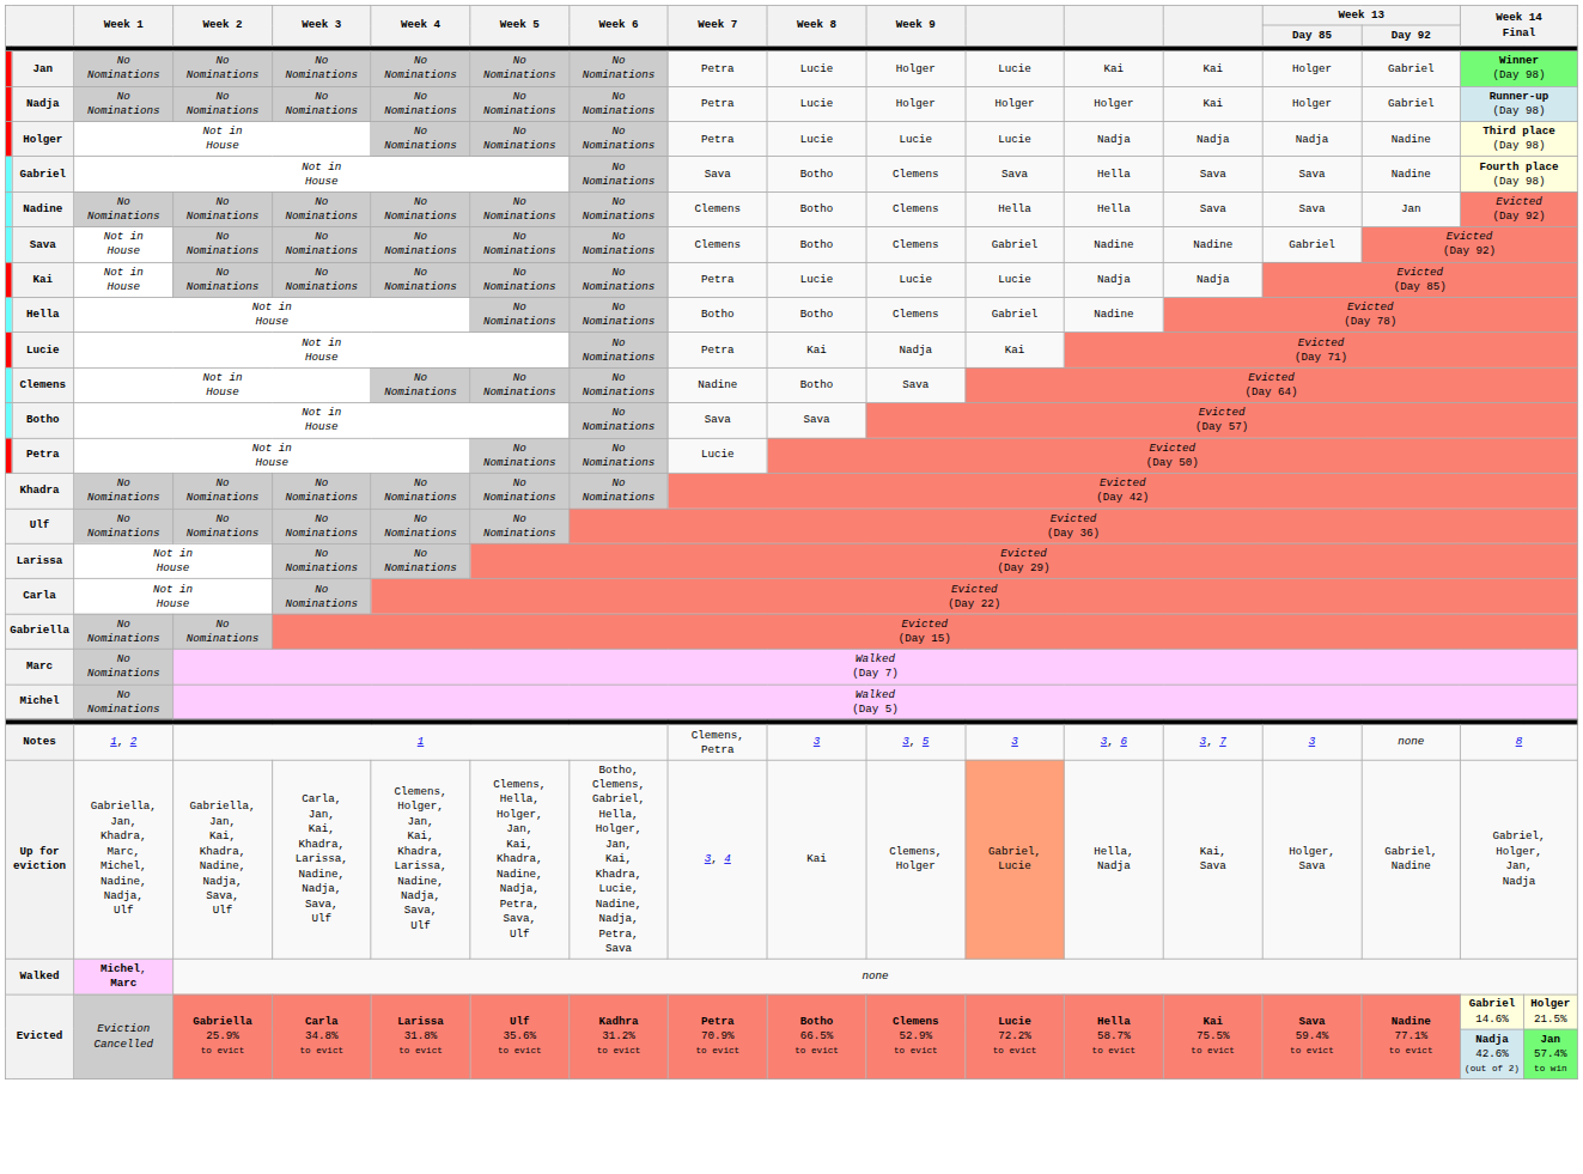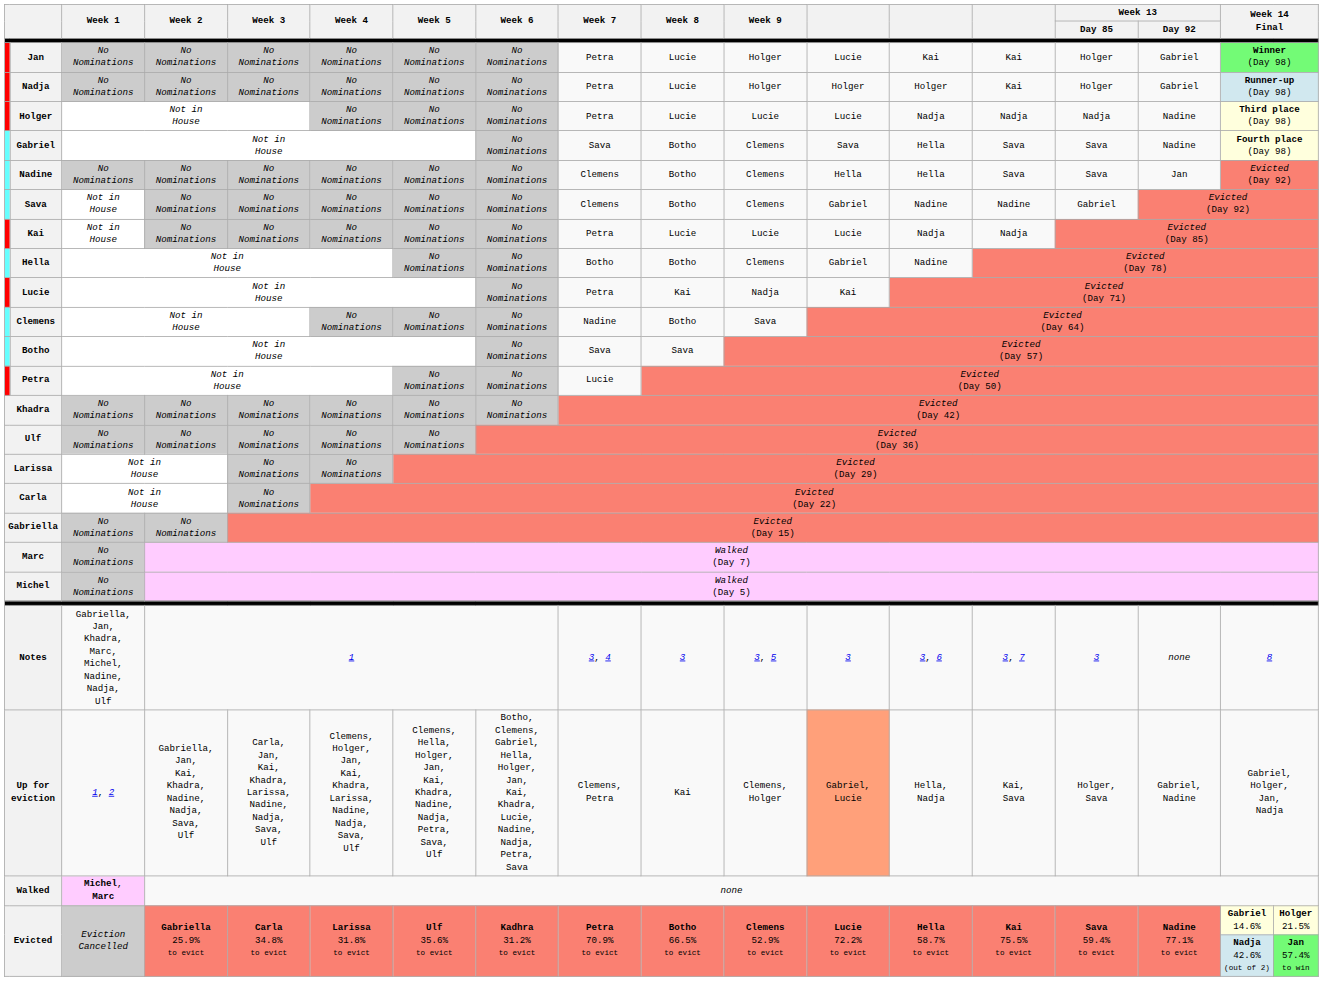 <table class="wikitable" style="text-align:center; width:100%; font-size:85%; line-height:15px;">
 <tr>
 <th style="width:1%" rowspan="2" colspan="2"></th>
 <th style="width:5%" rowspan="2">Week 1</th>
 <th style="width:5%" rowspan="2">Week 2</th>
 <th style="width:5%" rowspan="2">Week 3</th>
 <th style="width:5%" rowspan="2">Week 4</th>
 <th style="width:5%" rowspan="2">Week 5</th>
 <th style="width:5%" rowspan="2">Week 6</th>
 <th style="width:5%" rowspan="2">Week 7</th>
 <th style="width:5%" rowspan="2">Week 8</th>
 <th style="width:5%" rowspan="2">Week 9</th>
 <th style="width:5%" rowspan="2"></th>
 <th style="width:5%" rowspan="2"></th>
 <th style="width:5%" rowspan="2"></th>
 <th style="width:5%" colspan="2">Week 13</th>
 <th style="width:5%" rowspan="2" colspan="2">Week 14<br>Final</th>
 </tr>
 <tr>
 <th style="width:5%">Day 85</th>
 <th style="width:5%">Day 92</th>
 </tr>
 <tr>
 <th style="background:#000" colspan="18"></th>
 </tr>
 <tr>
 <td style="background:#F00"></td>
 <th>Jan</th>
 <td style="background:#CCC"><em>No<br>Nominations</em></td>
 <td style="background:#CCC"><em>No<br>Nominations</em></td>
 <td style="background:#CCC"><em>No<br>Nominations</em></td>
 <td style="background:#CCC"><em>No<br>Nominations</em></td>
 <td style="background:#CCC"><em>No<br>Nominations</em></td>
 <td style="background:#CCC"><em>No<br>Nominations</em></td>
 <td>Petra</td>
 <td>Lucie</td>
 <td>Holger</td>
 <td>Lucie</td>
 <td>Kai</td>
 <td>Kai</td>
 <td>Holger</td>
 <td>Gabriel</td>
 <td style="background:#73FB76" colspan="2"><strong>Winner</strong><br>(Day 98)</td>
 </tr>
 <tr>
 <td style="background:#F00"></td>
 <th>Nadja</th>
 <td style="background:#CCC"><em>No<br>Nominations</em></td>
 <td style="background:#CCC"><em>No<br>Nominations</em></td>
 <td style="background:#CCC"><em>No<br>Nominations</em></td>
 <td style="background:#CCC"><em>No<br>Nominations</em></td>
 <td style="background:#CCC"><em>No<br>Nominations</em></td>
 <td style="background:#CCC"><em>No<br>Nominations</em></td>
 <td>Petra</td>
 <td>Lucie</td>
 <td>Holger</td>
 <td>Holger</td>
 <td>Holger</td>
 <td>Kai</td>
 <td>Holger</td>
 <td>Gabriel</td>
 <td style="background:#D1E8EF" colspan="2"><strong>Runner-up</strong><br>(Day 98)</td>
 </tr>
 <tr>
 <td style="background:#F00"></td>
 <th>Holger</th>
 <td style="background:#fff" colspan="3"><em>Not in<br>House</em></td>
 <td style="background:#CCC"><em>No<br>Nominations</em></td>
 <td style="background:#CCC"><em>No<br>Nominations</em></td>
 <td style="background:#CCC"><em>No<br>Nominations</em></td>
 <td>Petra</td>
 <td>Lucie</td>
 <td>Lucie</td>
 <td>Lucie</td>
 <td>Nadja</td>
 <td>Nadja</td>
 <td>Nadja</td>
 <td>Nadine</td>
 <td style="background:#ffffdd;" colspan="2"><strong>Third place</strong><br>(Day 98)</td>
 </tr>
 <tr>
 <td style="background:#6FF"></td>
 <th>Gabriel</th>
 <td style="background:#fff" colspan="5"><em>Not in<br>House</em></td>
 <td style="background:#CCC"><em>No<br>Nominations</em></td>
 <td>Sava</td>
 <td>Botho</td>
 <td>Clemens</td>
 <td>Sava</td>
 <td>Hella</td>
 <td>Sava</td>
 <td>Sava</td>
 <td>Nadine</td>
 <td style="background:#ffffdd;" colspan="2"><strong>Fourth place</strong><br>(Day 98)</td>
 </tr>
 <tr>
 <td style="background:#6FF"></td>
 <th>Nadine</th>
 <td style="background:#CCC"><em>No<br>Nominations</em></td>
 <td style="background:#CCC"><em>No<br>Nominations</em></td>
 <td style="background:#CCC"><em>No<br>Nominations</em></td>
 <td style="background:#CCC"><em>No<br>Nominations</em></td>
 <td style="background:#CCC"><em>No<br>Nominations</em></td>
 <td style="background:#CCC"><em>No<br>Nominations</em></td>
 <td>Clemens</td>
 <td>Botho</td>
 <td>Clemens</td>
 <td>Hella</td>
 <td>Hella</td>
 <td>Sava</td>
 <td>Sava</td>
 <td>Jan</td>
 <td style="background:#fa8072" colspan="2"><em>Evicted</em><br>(Day 92)</td>
 </tr>
 <tr>
 <td style="background:#6FF"></td>
 <th>Sava</th>
 <td style="background:#fff"><em>Not in<br>House</em></td>
 <td style="background:#CCC"><em>No<br>Nominations</em></td>
 <td style="background:#CCC"><em>No<br>Nominations</em></td>
 <td style="background:#CCC"><em>No<br>Nominations</em></td>
 <td style="background:#CCC"><em>No<br>Nominations</em></td>
 <td style="background:#CCC"><em>No<br>Nominations</em></td>
 <td>Clemens</td>
 <td>Botho</td>
 <td>Clemens</td>
 <td>Gabriel</td>
 <td>Nadine</td>
 <td>Nadine</td>
 <td>Gabriel</td>
 <td style="background:#fa8072" colspan="3"><em>Evicted</em><br>(Day 92)</td>
 </tr>
 <tr>
 <td style="background:#F00"></td>
 <th>Kai</th>
 <td style="background:#fff"><em>Not in<br>House</em></td>
 <td style="background:#CCC"><em>No<br>Nominations</em></td>
 <td style="background:#CCC"><em>No<br>Nominations</em></td>
 <td style="background:#CCC"><em>No<br>Nominations</em></td>
 <td style="background:#CCC"><em>No<br>Nominations</em></td>
 <td style="background:#CCC"><em>No<br>Nominations</em></td>
 <td>Petra</td>
 <td>Lucie</td>
 <td>Lucie</td>
 <td>Lucie</td>
 <td>Nadja</td>
 <td>Nadja</td>
 <td style="background:#fa8072" colspan="4"><em>Evicted</em><br>(Day 85)</td>
 </tr>
 <tr>
 <td style="background:#6FF"></td>
 <th>Hella</th>
 <td style="background:#fff" colspan="4"><em>Not in<br>House</em></td>
 <td style="background:#CCC"><em>No<br>Nominations</em></td>
 <td style="background:#CCC"><em>No<br>Nominations</em></td>
 <td>Botho</td>
 <td>Botho</td>
 <td>Clemens</td>
 <td>Gabriel</td>
 <td>Nadine</td>
 <td style="background:#fa8072" colspan="5"><em>Evicted</em><br>(Day 78)</td>
 </tr>
 <tr>
 <td style="background:#F00"></td>
 <th>Lucie</th>
 <td style="background:#fff" colspan="5"><em>Not in<br>House</em></td>
 <td style="background:#CCC"><em>No<br>Nominations</em></td>
 <td>Petra</td>
 <td>Kai</td>
 <td>Nadja</td>
 <td>Kai</td>
 <td style="background:#fa8072" colspan="6"><em>Evicted</em><br>(Day 71)</td>
 </tr>
 <tr>
 <td style="background:#6FF"></td>
 <th>Clemens</th>
 <td style="background:#fff" colspan="3"><em>Not in<br>House</em></td>
 <td style="background:#CCC"><em>No<br>Nominations</em></td>
 <td style="background:#CCC"><em>No<br>Nominations</em></td>
 <td style="background:#CCC"><em>No<br>Nominations</em></td>
 <td>Nadine</td>
 <td>Botho</td>
 <td>Sava</td>
 <td style="background:#fa8072" colspan="7"><em>Evicted</em><br>(Day 64)</td>
 </tr>
 <tr>
 <td style="background:#6FF"></td>
 <th>Botho</th>
 <td style="background:#fff" colspan="5"><em>Not in<br>House</em></td>
 <td style="background:#CCC"><em>No<br>Nominations</em></td>
 <td>Sava</td>
 <td>Sava</td>
 <td style="background:#fa8072" colspan="8"><em>Evicted</em><br>(Day 57)</td>
 </tr>
 <tr>
 <td style="background:#F00"></td>
 <th>Petra</th>
 <td style="background:#fff" colspan="4"><em>Not in<br>House</em></td>
 <td style="background:#CCC"><em>No<br>Nominations</em></td>
 <td style="background:#CCC"><em>No<br>Nominations</em></td>
 <td>Lucie</td>
 <td style="background:#fa8072" colspan="9"><em>Evicted</em><br>(Day 50)</td>
 </tr>
 <tr>
 <th colspan="2">Khadra</th>
 <td style="background:#CCC"><em>No<br>Nominations</em></td>
 <td style="background:#CCC"><em>No<br>Nominations</em></td>
 <td style="background:#CCC"><em>No<br>Nominations</em></td>
 <td style="background:#CCC"><em>No<br>Nominations</em></td>
 <td style="background:#CCC"><em>No<br>Nominations</em></td>
 <td style="background:#CCC"><em>No<br>Nominations</em></td>
 <td style="background:#fa8072" colspan="10"><em>Evicted</em><br>(Day 42)</td>
 </tr>
 <tr>
 <th colspan="2">Ulf</th>
 <td style="background:#CCC"><em>No<br>Nominations</em></td>
 <td style="background:#CCC"><em>No<br>Nominations</em></td>
 <td style="background:#CCC"><em>No<br>Nominations</em></td>
 <td style="background:#CCC"><em>No<br>Nominations</em></td>
 <td style="background:#CCC"><em>No<br>Nominations</em></td>
 <td style="background:#fa8072" colspan="11"><em>Evicted</em><br>(Day 36)</td>
 </tr>
 <tr>
 <th colspan="2">Larissa</th>
 <td style="background:#fff" colspan="2"><em>Not in<br>House</em></td>
 <td style="background:#CCC"><em>No<br>Nominations</em></td>
 <td style="background:#CCC"><em>No<br>Nominations</em></td>
 <td style="background:#fa8072" colspan="12"><em>Evicted</em><br>(Day 29)</td>
 </tr>
 <tr>
 <th colspan="2">Carla</th>
 <td style="background:#fff" colspan="2"><em>Not in<br>House</em></td>
 <td style="background:#CCC"><em>No<br>Nominations</em></td>
 <td style="background:#fa8072" colspan="13"><em>Evicted</em><br>(Day 22)</td>
 </tr>
 <tr>
 <th colspan="2">Gabriella</th>
 <td style="background:#CCC"><em>No<br>Nominations</em></td>
 <td style="background:#CCC"><em>No<br>Nominations</em></td>
 <td style="background:#fa8072" colspan="14"><em>Evicted</em><br>(Day 15)</td>
 </tr>
 <tr>
 <th colspan="2">Marc</th>
 <td style="background:#CCC"><em>No<br>Nominations</em></td>
 <td style="background:#FCF" colspan="15"><em>Walked</em><br>(Day 7)</td>
 </tr>
 <tr>
 <th colspan="2">Michel</th>
 <td style="background:#CCC"><em>No<br>Nominations</em></td>
 <td style="background:#FCF" colspan="15"><em>Walked</em><br>(Day 5)</td>
 </tr>
 <tr>
 <th style="background:#000" colspan="18"></th>
 </tr>
 <tr>
 <th colspan="2">Notes</th>
-<td><em><a href='#'>1</a></em>, <em><a href='#'>2</a></em></td>
+<td>Gabriella,<br>Jan,<br>Khadra,<br>Marc,<br>Michel,<br>Nadine,<br>Nadja,<br>Ulf</td>
 <td colspan="5"><em><a href='#'>1</a></em></td>
-<td>Clemens,<br>Petra</td>
+<td><em><a href='#'>3</a></em>, <em><a href='#'>4</a></em></td>
 <td><em><a href='#'>3</a></em></td>
 <td><em><a href='#'>3</a></em>, <em><a href='#'>5</a></em></td>
 <td><em><a href='#'>3</a></em></td>
 <td><em><a href='#'>3</a></em>, <em><a href='#'>6</a></em></td>
 <td><em><a href='#'>3</a></em>, <em><a href='#'>7</a></em></td>
 <td><em><a href='#'>3</a></em></td>
 <td><em>none</em></td>
 <td colspan="2"><em><a href='#'>8</a></em></td>
 </tr>
 <tr>
 <th colspan="2">Up for<br>eviction</th>
-<td>Gabriella,<br>Jan,<br>Khadra,<br>Marc,<br>Michel,<br>Nadine,<br>Nadja,<br>Ulf</td>
+<td><em><a href='#'>1</a></em>, <em><a href='#'>2</a></em></td>
 <td>Gabriella,<br>Jan,<br>Kai,<br>Khadra,<br>Nadine,<br>Nadja,<br>Sava,<br>Ulf</td>
 <td>Carla,<br>Jan,<br>Kai,<br>Khadra,<br>Larissa,<br>Nadine,<br>Nadja,<br>Sava,<br>Ulf</td>
 <td>Clemens,<br>Holger,<br>Jan,<br>Kai,<br>Khadra,<br>Larissa,<br>Nadine,<br>Nadja,<br>Sava,<br>Ulf</td>
 <td>Clemens,<br>Hella,<br>Holger,<br>Jan,<br>Kai,<br>Khadra,<br>Nadine,<br>Nadja,<br>Petra,<br>Sava,<br>Ulf</td>
 <td>Botho,<br>Clemens,<br>Gabriel,<br>Hella,<br>Holger,<br>Jan,<br>Kai,<br>Khadra,<br>Lucie,<br>Nadine,<br>Nadja,<br>Petra,<br>Sava</td>
-<td><em><a href='#'>3</a></em>, <em><a href='#'>4</a></em></td>
+<td>Clemens,<br>Petra</td>
 <td>Kai</td>
 <td>Clemens,<br>Holger</td>
 <td style="background: lightsalmon;">Gabriel,<br>Lucie</td>
 <td>Hella,<br>Nadja</td>
 <td>Kai,<br>Sava</td>
 <td>Holger,<br>Sava</td>
 <td>Gabriel,<br>Nadine</td>
 <td colspan="2">Gabriel,<br>Holger,<br>Jan,<br>Nadja</td>
 </tr>
 <tr>
 <th colspan="2">Walked</th>
 <td style="background:#FCF"><strong>Michel</strong>,<br><strong>Marc</strong></td>
 <td colspan="15"><em>none</em></td>
 </tr>
 <tr>
 <th rowspan="2" colspan="2">Evicted</th>
 <td rowspan=2 style="background:#CCC"><em>Eviction<br>Cancelled</em></td>
 <td style="background:#fa8072" rowspan="2"><strong>Gabriella</strong><br>25.9% <br><small>to evict</small></td>
 <td style="background:#fa8072" rowspan="2"><strong>Carla</strong><br>34.8%  <br><small>to evict</small></td>
 <td style="background:#fa8072" rowspan="2"><strong>Larissa</strong><br>31.8%  <br><small>to evict</small></td>
 <td style="background:#fa8072" rowspan="2"><strong>Ulf</strong><br>35.6%  <br><small>to evict</small></td>
 <td style="background:#fa8072" rowspan="2"><strong>Kadhra</strong><br>31.2%  <br><small>to evict</small></td>
 <td style="background:#fa8072" rowspan="2"><strong>Petra</strong><br>70.9%  <br><small>to evict</small></td>
 <td style="background:#fa8072" rowspan="2"><strong>Botho</strong><br>66.5%  <br><small>to evict</small></td>
 <td style="background:#fa8072" rowspan="2"><strong>Clemens</strong><br>52.9%  <br><small>to evict</small></td>
 <td style="background:#fa8072" rowspan="2"><strong>Lucie</strong><br>72.2%  <br><small>to evict</small></td>
 <td style="background:#fa8072" rowspan="2"><strong>Hella</strong><br>58.7%  <br><small>to evict</small></td>
 <td style="background:#fa8072" rowspan="2"><strong>Kai</strong><br>75.5%  <br><small>to evict</small></td>
 <td style="background:#fa8072" rowspan="2"><strong>Sava</strong><br>59.4%  <br><small>to evict</small></td>
 <td style="background:#fa8072" rowspan="2"><strong>Nadine</strong><br>77.1%  <br><small>to evict</small></td>
 <td style="background:#ffffdd;"><strong>Gabriel</strong><br> 14.6%<br><small></small></td>
 <td style="background:#ffffdd;"><strong>Holger</strong><br> 21.5%<br><small></small></td>
 </tr>
 <tr>
 <td style="background:#D1E8EF"><strong>Nadja</strong><br> 42.6%<br><small>(out of 2)</small></td>
 <td style="background:#73FB76"><strong>Jan</strong><br> 57.4%<br><small>to win</small></td>
 </tr>
 </table>
